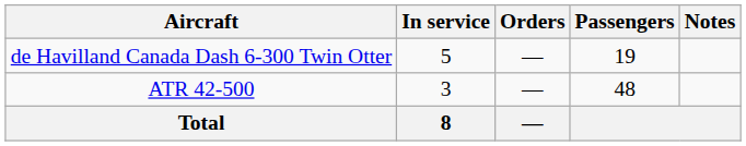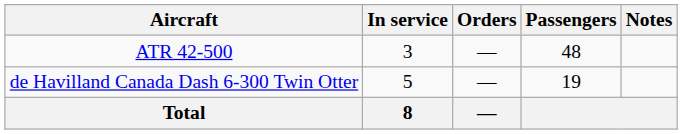 <table class="wikitable" style="margin:0.5em auto; text-align:center">
 <tr>
 <th>Aircraft</th>
 <th>In service</th>
 <th>Orders</th>
 <th>Passengers</th>
 <th>Notes</th>
 </tr>
 <tr>
+<td><a href='#'>ATR 42-500</a></td>
+<td>3</td>
+<td>—</td>
+<td>48</td>
+<td></td>
+</tr>
+<tr>
 <td><a href='#'>de Havilland Canada Dash 6-300 Twin Otter</a></td>
 <td>5</td>
 <td>—</td>
 <td>19</td>
-<td></td>
-</tr>
-<tr>
-<td><a href='#'>ATR 42-500</a></td>
-<td>3</td>
-<td>—</td>
-<td>48</td>
 <td></td>
 </tr>
 <tr>
 <th>Total</th>
 <th>8</th>
 <th>—</th>
 <th colspan=2></th>
 </tr>
 </table>
